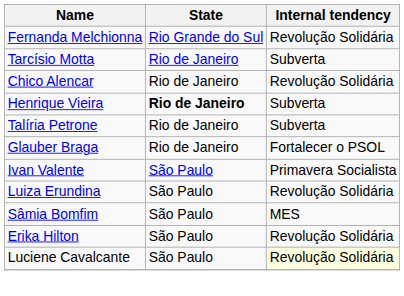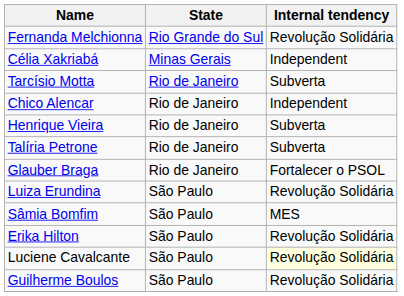 <table class="wikitable">
 <tr>
 <th>Name</th>
 <th>State</th>
 <th>Internal tendency</th>
 </tr>
 <tr>
 <td><a href='#'>Fernanda Melchionna</a></td>
 <td><a href='#'>Rio Grande do Sul</a></td>
 <td>Revolução Solidária</td>
 </tr>
 <tr>
+<td><a href='#'>Célia Xakriabá</a></td>
+<td><a href='#'>Minas Gerais</a></td>
+<td>Independent</td>
+</tr>
+<tr>
 <td><a href='#'>Tarcísio Motta</a></td>
 <td><a href='#'>Rio de Janeiro</a></td>
 <td>Subverta</td>
 </tr>
 <tr>
 <td><a href='#'>Chico Alencar</a></td>
 <td>Rio de Janeiro</td>
-<td>Revolução Solidária</td>
+<td>Independent</td>
 </tr>
 <tr>
 <td><a href='#'>Henrique Vieira</a></td>
-<td><strong>Rio de Janeiro</strong></td>
+<td>Rio de Janeiro</td>
 <td>Subverta</td>
 </tr>
 <tr>
 <td><a href='#'>Talíria Petrone</a></td>
 <td>Rio de Janeiro</td>
 <td>Subverta</td>
 </tr>
 <tr>
 <td><a href='#'>Glauber Braga</a></td>
 <td>Rio de Janeiro</td>
 <td>Fortalecer o PSOL</td>
-</tr>
-<tr>
-<td><a href='#'>Ivan Valente</a></td>
-<td><a href='#'>São Paulo</a></td>
-<td>Primavera Socialista</td>
 </tr>
 <tr>
 <td><a href='#'>Luiza Erundina</a></td>
 <td>São Paulo</td>
 <td>Revolução Solidária</td>
 </tr>
 <tr>
 <td><a href='#'>Sâmia Bomfim</a></td>
 <td>São Paulo</td>
 <td>MES</td>
 </tr>
 <tr>
 <td><a href='#'>Erika Hilton</a></td>
 <td>São Paulo</td>
 <td>Revolução Solidária</td>
 </tr>
 <tr>
 <td>Luciene Cavalcante</td>
 <td>São Paulo</td>
 <td style="background: lightyellow;">Revolução Solidária</td>
 </tr>
 <tr>
+<td><a href='#'>Guilherme Boulos</a></td>
+<td>São Paulo</td>
+<td>Revolução Solidária</td>
+</tr>
+<tr>
 </tr>
 </table>
